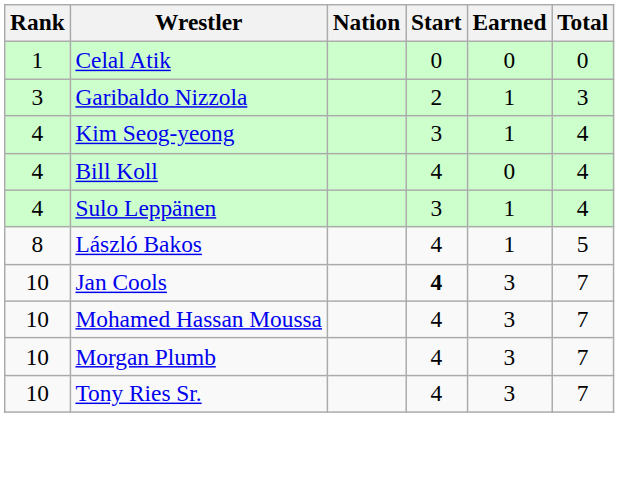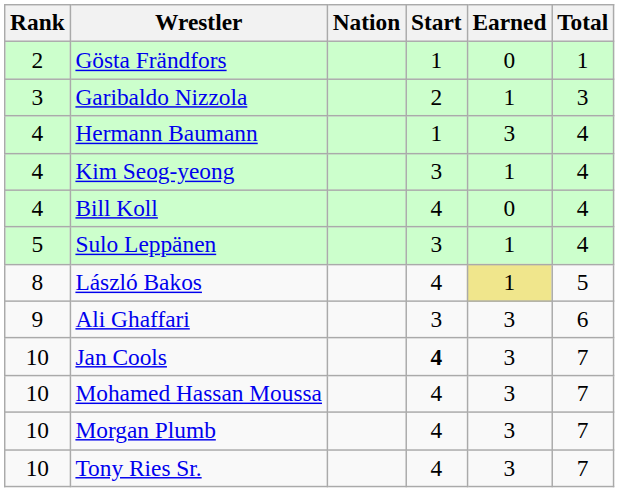 <table class="wikitable sortable" style="text-align:center;">
 <tr>
 <th>Rank</th>
 <th>Wrestler</th>
 <th>Nation</th>
 <th>Start</th>
 <th>Earned</th>
 <th>Total</th>
 </tr>
 <tr style="background:#cfc;">
+<td>2</td>
+<td align=left><a href='#'>Gösta Frändfors</a></td>
+<td align=left></td>
 <td>1</td>
-<td align=left><a href='#'>Celal Atik</a></td>
-<td align=left></td>
 <td>0</td>
-<td>0</td>
-<td>0</td>
+<td>1</td>
 </tr>
 <tr style="background:#cfc;">
 <td>3</td>
 <td align=left><a href='#'>Garibaldo Nizzola</a></td>
 <td align=left></td>
 <td>2</td>
 <td>1</td>
 <td>3</td>
+</tr>
+<tr style="background:#cfc;">
+<td>4</td>
+<td align=left><a href='#'>Hermann Baumann</a></td>
+<td align=left></td>
+<td>1</td>
+<td>3</td>
+<td>4</td>
 </tr>
 <tr style="background:#cfc;">
 <td>4</td>
 <td align=left><a href='#'>Kim Seog-yeong</a></td>
 <td align=left></td>
 <td>3</td>
 <td>1</td>
 <td>4</td>
 </tr>
 <tr style="background:#cfc;">
 <td>4</td>
 <td align=left><a href='#'>Bill Koll</a></td>
 <td align=left></td>
 <td>4</td>
 <td>0</td>
 <td>4</td>
 </tr>
 <tr style="background:#cfc;">
-<td>4</td>
+<td>5</td>
 <td align=left><a href='#'>Sulo Leppänen</a></td>
 <td align=left></td>
 <td>3</td>
 <td>1</td>
 <td>4</td>
 </tr>
 <tr>
 <td>8</td>
 <td align=left><a href='#'>László Bakos</a></td>
 <td align=left></td>
 <td>4</td>
-<td>1</td>
+<td style="background: khaki;">1</td>
 <td>5</td>
+</tr>
+<tr>
+<td>9</td>
+<td align=left><a href='#'>Ali Ghaffari</a></td>
+<td align=left></td>
+<td>3</td>
+<td>3</td>
+<td>6</td>
 </tr>
 <tr>
 <td>10</td>
 <td align=left><a href='#'>Jan Cools</a></td>
 <td align=left></td>
 <td><strong>4</strong></td>
 <td>3</td>
 <td>7</td>
 </tr>
 <tr>
 <td>10</td>
 <td align=left><a href='#'>Mohamed Hassan Moussa</a></td>
 <td align=left></td>
 <td>4</td>
 <td>3</td>
 <td>7</td>
 </tr>
 <tr>
 <td>10</td>
 <td align=left><a href='#'>Morgan Plumb</a></td>
 <td align=left></td>
 <td>4</td>
 <td>3</td>
 <td>7</td>
 </tr>
 <tr>
 <td>10</td>
 <td align=left><a href='#'>Tony Ries Sr.</a></td>
 <td align=left></td>
 <td>4</td>
 <td>3</td>
 <td>7</td>
 </tr>
 </table>
